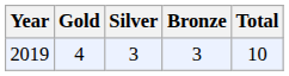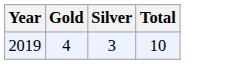 <table class="sortable wikitable" style="font-size: 90%;">
 <tr>
 <th>Year</th>
 <th>Gold</th>
 <th>Silver</th>
-<th>Bronze</th>
 <th>Total</th>
 </tr>
 <tr style="background:#ECF2FF">
 <td align="center">2019</td>
 <td align="center">4</td>
 <td align="center">3</td>
-<td align="center">3</td>
 <td align="center">10</td>
 </tr>
 </table>
